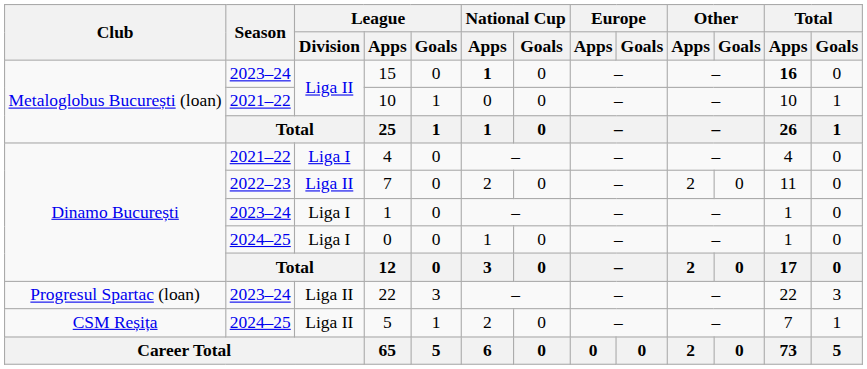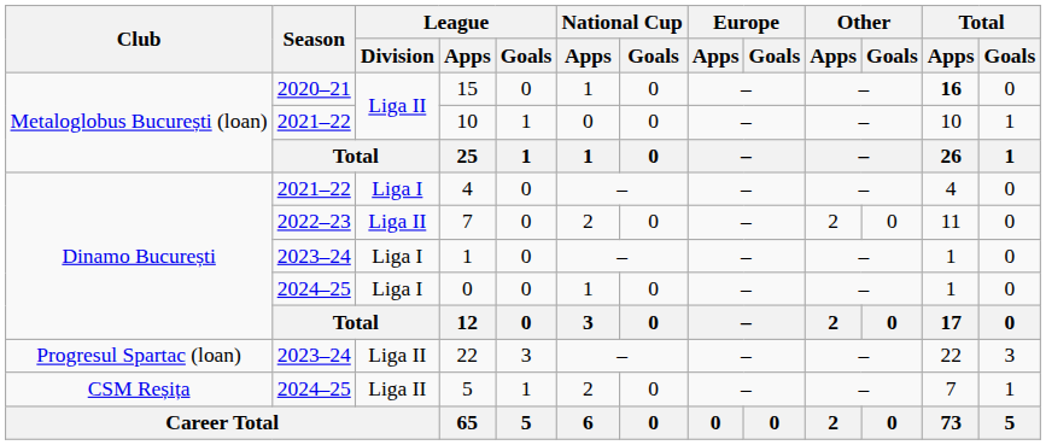 <table class=wikitable style=text-align:center>
 <tr>
 <th rowspan=2>Club</th>
 <th rowspan=2>Season</th>
 <th colspan=3>League</th>
 <th colspan=2>National Cup</th>
 <th colspan=2>Europe</th>
 <th colspan=2>Other</th>
 <th colspan=2>Total</th>
 </tr>
 <tr>
 <th>Division</th>
 <th>Apps</th>
 <th>Goals</th>
 <th>Apps</th>
 <th>Goals</th>
 <th>Apps</th>
 <th>Goals</th>
 <th>Apps</th>
 <th>Goals</th>
 <th>Apps</th>
 <th>Goals</th>
 </tr>
 <tr>
 <td rowspan="3"><a href='#'>Metaloglobus București</a> (loan)</td>
-<td><a href='#'>2023–24</a></td>
+<td><a href='#'>2020–21</a></td>
 <td rowspan="2"><a href='#'>Liga II</a></td>
 <td>15</td>
 <td>0</td>
-<td><strong>1</strong></td>
+<td>1</td>
 <td>0</td>
 <td colspan="2">–</td>
 <td colspan="2">–</td>
 <td><strong>16</strong></td>
 <td>0</td>
 </tr>
 <tr>
 <td><a href='#'>2021–22</a></td>
 <td>10</td>
 <td>1</td>
 <td>0</td>
 <td>0</td>
 <td colspan="2">–</td>
 <td colspan="2">–</td>
 <td>10</td>
 <td>1</td>
 </tr>
 <tr>
 <th colspan="2">Total</th>
 <th>25</th>
 <th>1</th>
 <th>1</th>
 <th>0</th>
 <th colspan="2">–</th>
 <th colspan="2">–</th>
 <th>26</th>
 <th>1</th>
 </tr>
 <tr>
 <td rowspan="5"><a href='#'>Dinamo București</a></td>
 <td><a href='#'>2021–22</a></td>
 <td rowspan="1"><a href='#'>Liga I</a></td>
 <td>4</td>
 <td>0</td>
 <td colspan="2">–</td>
 <td colspan="2">–</td>
 <td colspan="2">–</td>
 <td>4</td>
 <td>0</td>
 </tr>
 <tr>
 <td><a href='#'>2022–23</a></td>
 <td rowspan="1"><a href='#'>Liga II</a></td>
 <td>7</td>
 <td>0</td>
 <td>2</td>
 <td>0</td>
 <td colspan="2">–</td>
 <td>2</td>
 <td>0</td>
 <td>11</td>
 <td>0</td>
 </tr>
 <tr>
 <td><a href='#'>2023–24</a></td>
 <td rowspan="1">Liga I</td>
 <td>1</td>
 <td>0</td>
 <td colspan="2">–</td>
 <td colspan="2">–</td>
 <td colspan="2">–</td>
 <td>1</td>
 <td>0</td>
 </tr>
 <tr>
 <td><a href='#'>2024–25</a></td>
 <td rowspan="1">Liga I</td>
 <td>0</td>
 <td>0</td>
 <td>1</td>
 <td>0</td>
 <td colspan="2">–</td>
 <td colspan="2">–</td>
 <td>1</td>
 <td>0</td>
 </tr>
 <tr>
 <th colspan="2">Total</th>
 <th>12</th>
 <th>0</th>
 <th>3</th>
 <th>0</th>
 <th colspan="2">–</th>
 <th>2</th>
 <th>0</th>
 <th>17</th>
 <th>0</th>
 </tr>
 <tr>
 <td rowspan="1"><a href='#'>Progresul Spartac</a> (loan)</td>
 <td><a href='#'>2023–24</a></td>
 <td rowspan="1">Liga II</td>
 <td>22</td>
 <td>3</td>
 <td colspan="2">–</td>
 <td colspan="2">–</td>
 <td colspan="2">–</td>
 <td>22</td>
 <td>3</td>
 </tr>
 <tr>
 <td rowspan="1"><a href='#'>CSM Reșița</a></td>
 <td><a href='#'>2024–25</a></td>
 <td rowspan="1">Liga II</td>
 <td>5</td>
 <td>1</td>
 <td>2</td>
 <td>0</td>
 <td colspan="2">–</td>
 <td colspan="2">–</td>
 <td>7</td>
 <td>1</td>
 </tr>
 <tr>
 <th colspan="3">Career Total</th>
 <th>65</th>
 <th>5</th>
 <th>6</th>
 <th>0</th>
 <th>0</th>
 <th>0</th>
 <th>2</th>
 <th>0</th>
 <th>73</th>
 <th>5</th>
 </tr>
 </table>
